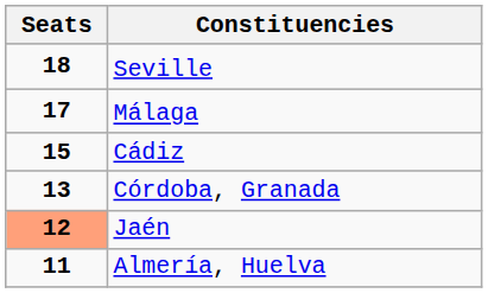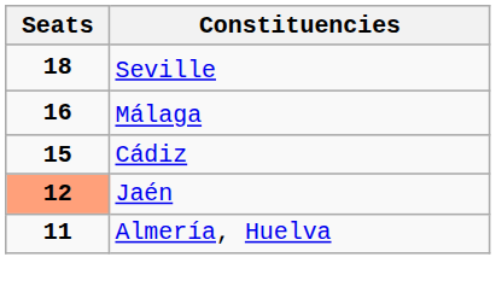 <table class="wikitable" style="text-align:left;">
 <tr>
 <th width="50">Seats</th>
 <th width="200">Constituencies</th>
 </tr>
 <tr>
 <td align="center"><strong>18</strong></td>
 <td><a href='#'>Seville</a><sup></sup></td>
 </tr>
 <tr>
-<td align="center"><strong>17</strong></td>
+<td align="center"><strong>16</strong></td>
 <td><a href='#'>Málaga</a><sup></sup></td>
 </tr>
 <tr>
 <td align="center"><strong>15</strong></td>
 <td><a href='#'>Cádiz</a></td>
-</tr>
-<tr>
-<td align="center"><strong>13</strong></td>
-<td><a href='#'>Córdoba</a>, <a href='#'>Granada</a></td>
 </tr>
 <tr>
 <td align="center" style="background: lightsalmon;"><strong>12</strong></td>
 <td><a href='#'>Jaén</a></td>
 </tr>
 <tr>
 <td align="center"><strong>11</strong></td>
 <td><a href='#'>Almería</a>, <a href='#'>Huelva</a></td>
 </tr>
 </table>
